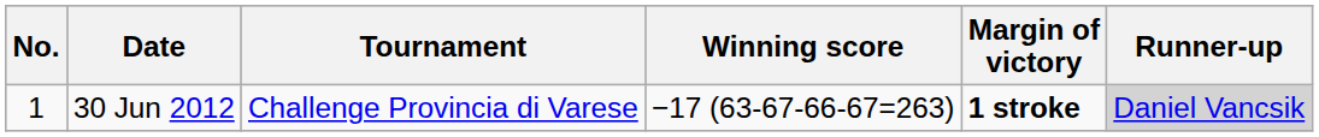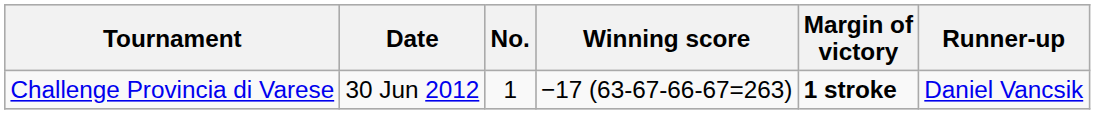 <table class="wikitable" style="font-size:95%;">
 <tr>
+<th>Tournament</th>
+<th>Date</th>
 <th>No.</th>
-<th>Date</th>
-<th>Tournament</th>
 <th>Winning score</th>
 <th>Margin of<br>victory</th>
 <th>Runner-up</th>
 </tr>
 <tr>
+<td><a href='#'>Challenge Provincia di Varese</a></td>
+<td align=right>30 Jun <a href='#'>2012</a></td>
 <td align=center>1</td>
-<td align=right>30 Jun <a href='#'>2012</a></td>
-<td><a href='#'>Challenge Provincia di Varese</a></td>
 <td>−17 (63-67-66-67=263)</td>
 <td><strong>1 stroke</strong></td>
-<td style="background: lightgrey;"> <a href='#'>Daniel Vancsik</a></td>
+<td> <a href='#'>Daniel Vancsik</a></td>
 </tr>
 </table>
